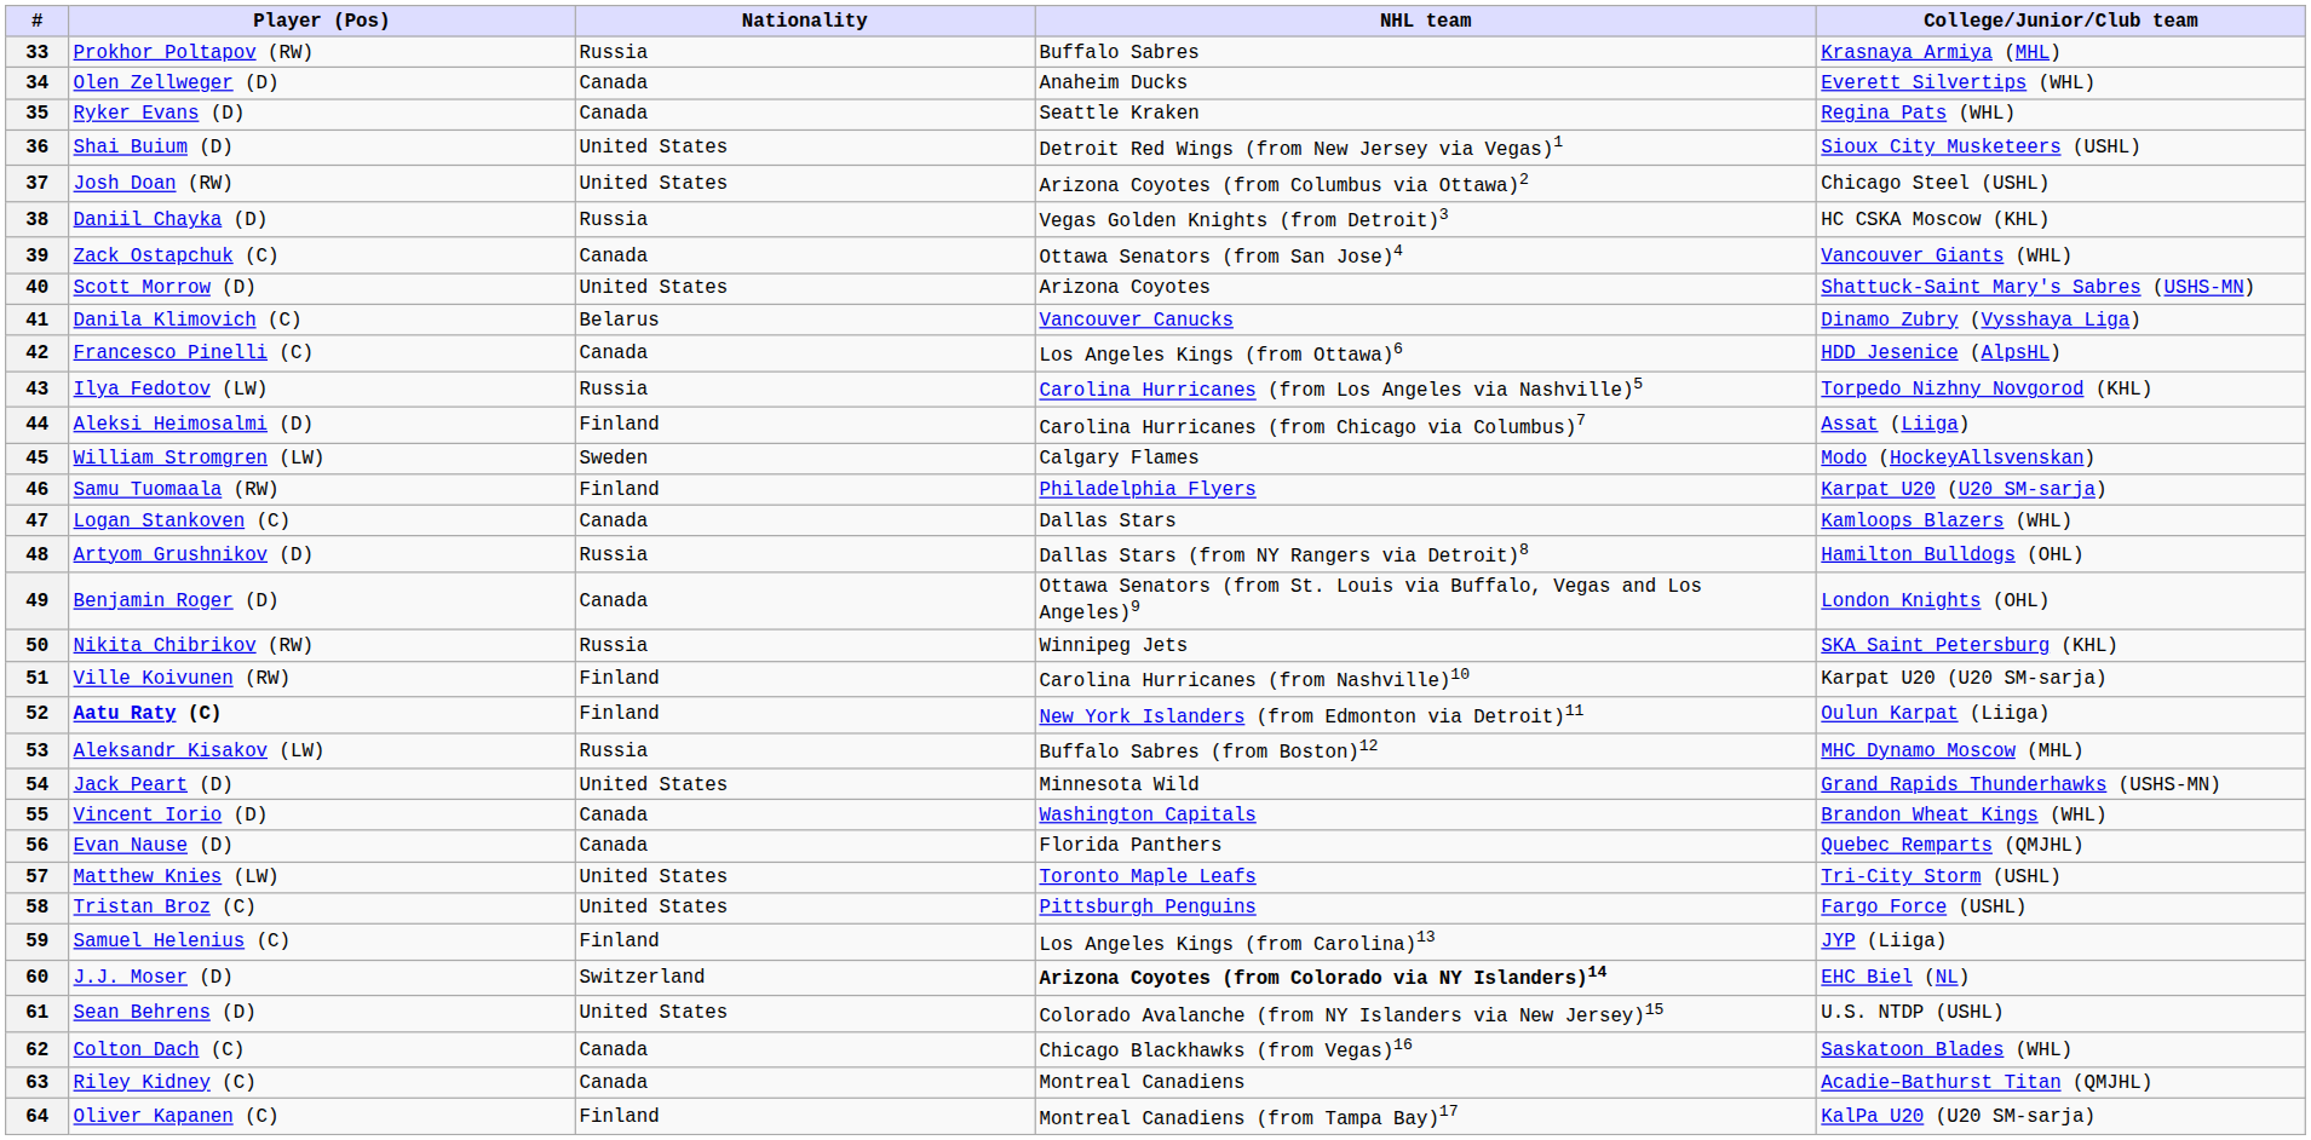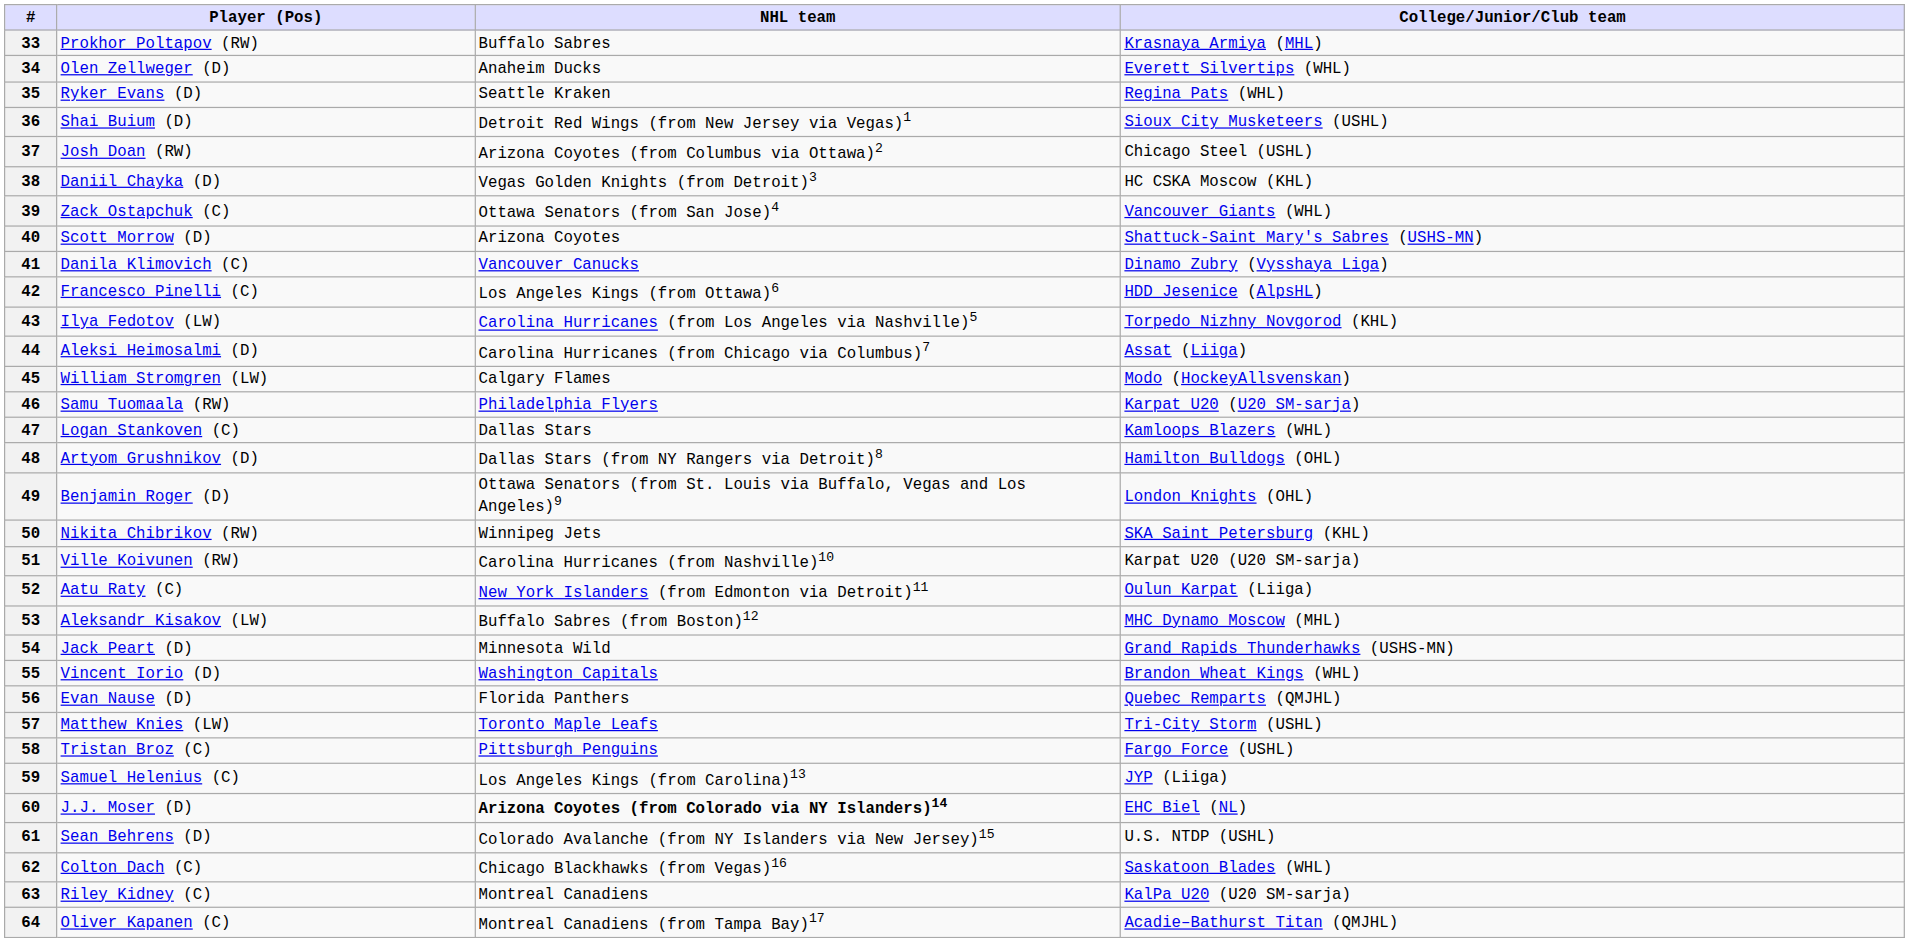 <table class="wikitable">
 <tr>
 <th style="background:#ddf; width:2.75%;">#</th>
 <th style="background:#ddf; width:22.0%;">Player (Pos)</th>
-<th style="background:#ddf; width:20.0%;">Nationality</th>
 <th style="background:#ddf; width:34.0%;">NHL team</th>
 <th style="background:#ddf; width:100.0%;">College/Junior/Club team</th>
 </tr>
 <tr>
 <th>33</th>
 <td><a href='#'>Prokhor Poltapov</a> (RW)</td>
-<td> Russia</td>
 <td>Buffalo Sabres</td>
 <td><a href='#'>Krasnaya Armiya</a> (<a href='#'>MHL</a>)</td>
 </tr>
 <tr>
 <th>34</th>
 <td><a href='#'>Olen Zellweger</a> (D)</td>
-<td> Canada</td>
 <td>Anaheim Ducks</td>
 <td><a href='#'>Everett Silvertips</a> (WHL)</td>
 </tr>
 <tr>
 <th>35</th>
 <td><a href='#'>Ryker Evans</a> (D)</td>
-<td> Canada</td>
 <td>Seattle Kraken</td>
 <td><a href='#'>Regina Pats</a> (WHL)</td>
 </tr>
 <tr>
 <th>36</th>
 <td><a href='#'>Shai Buium</a> (D)</td>
-<td> United States</td>
 <td>Detroit Red Wings (from New Jersey via Vegas)<sup>1</sup></td>
 <td><a href='#'>Sioux City Musketeers</a> (USHL)</td>
 </tr>
 <tr>
 <th>37</th>
 <td><a href='#'>Josh Doan</a> (RW)</td>
-<td> United States</td>
 <td>Arizona Coyotes (from Columbus via Ottawa)<sup>2</sup></td>
 <td>Chicago Steel (USHL)</td>
 </tr>
 <tr>
 <th>38</th>
 <td><a href='#'>Daniil Chayka</a> (D)</td>
-<td> Russia</td>
 <td>Vegas Golden Knights (from Detroit)<sup>3</sup></td>
 <td>HC CSKA Moscow (KHL)</td>
 </tr>
 <tr>
 <th>39</th>
 <td><a href='#'>Zack Ostapchuk</a> (C)</td>
-<td> Canada</td>
 <td>Ottawa Senators (from San Jose)<sup>4</sup></td>
 <td><a href='#'>Vancouver Giants</a> (WHL)</td>
 </tr>
 <tr>
 <th>40</th>
 <td><a href='#'>Scott Morrow</a> (D)</td>
-<td> United States</td>
 <td>Arizona Coyotes</td>
 <td><a href='#'>Shattuck-Saint Mary's Sabres</a> (<a href='#'>USHS-MN</a>)</td>
 </tr>
 <tr>
 <th>41</th>
 <td><a href='#'>Danila Klimovich</a> (C)</td>
-<td> Belarus</td>
 <td><a href='#'>Vancouver Canucks</a></td>
 <td><a href='#'>Dinamo Zubry</a> (<a href='#'>Vysshaya Liga</a>)</td>
 </tr>
 <tr>
 <th>42</th>
 <td><a href='#'>Francesco Pinelli</a> (C)</td>
-<td> Canada</td>
 <td>Los Angeles Kings (from Ottawa)<sup>6</sup></td>
 <td><a href='#'>HDD Jesenice</a> (<a href='#'>AlpsHL</a>)</td>
 </tr>
 <tr>
 <th>43</th>
 <td><a href='#'>Ilya Fedotov</a> (LW)</td>
-<td> Russia</td>
 <td><a href='#'>Carolina Hurricanes</a> (from Los Angeles via Nashville)<sup>5</sup></td>
 <td><a href='#'>Torpedo Nizhny Novgorod</a> (KHL)</td>
 </tr>
 <tr>
 <th>44</th>
 <td><a href='#'>Aleksi Heimosalmi</a> (D)</td>
-<td> Finland</td>
 <td>Carolina Hurricanes (from Chicago via Columbus)<sup>7</sup></td>
 <td><a href='#'>Assat</a> (<a href='#'>Liiga</a>)</td>
 </tr>
 <tr>
 <th>45</th>
 <td><a href='#'>William Stromgren</a> (LW)</td>
-<td> Sweden</td>
 <td>Calgary Flames</td>
 <td><a href='#'>Modo</a> (<a href='#'>HockeyAllsvenskan</a>)</td>
 </tr>
 <tr>
 <th>46</th>
 <td><a href='#'>Samu Tuomaala</a> (RW)</td>
-<td> Finland</td>
 <td><a href='#'>Philadelphia Flyers</a></td>
 <td><a href='#'>Karpat U20</a> (<a href='#'>U20 SM-sarja</a>)</td>
 </tr>
 <tr>
 <th>47</th>
 <td><a href='#'>Logan Stankoven</a> (C)</td>
-<td> Canada</td>
 <td>Dallas Stars</td>
 <td><a href='#'>Kamloops Blazers</a> (WHL)</td>
 </tr>
 <tr>
 <th>48</th>
 <td><a href='#'>Artyom Grushnikov</a> (D)</td>
-<td> Russia</td>
 <td>Dallas Stars (from NY Rangers via Detroit)<sup>8</sup></td>
 <td><a href='#'>Hamilton Bulldogs</a> (OHL)</td>
 </tr>
 <tr>
 <th>49</th>
 <td><a href='#'>Benjamin Roger</a> (D)</td>
-<td> Canada</td>
 <td>Ottawa Senators (from St. Louis via Buffalo, Vegas and Los Angeles)<sup>9</sup></td>
 <td><a href='#'>London Knights</a> (OHL)</td>
 </tr>
 <tr>
 <th>50</th>
 <td><a href='#'>Nikita Chibrikov</a> (RW)</td>
-<td> Russia</td>
 <td>Winnipeg Jets</td>
 <td><a href='#'>SKA Saint Petersburg</a> (KHL)</td>
 </tr>
 <tr>
 <th>51</th>
 <td><a href='#'>Ville Koivunen</a> (RW)</td>
-<td> Finland</td>
 <td>Carolina Hurricanes (from Nashville)<sup>10</sup></td>
 <td>Karpat U20 (U20 SM-sarja)</td>
 </tr>
 <tr>
 <th>52</th>
-<td><strong><a href='#'>Aatu Raty</a> (C)</strong></td>
-<td> Finland</td>
+<td><a href='#'>Aatu Raty</a> (C)</td>
 <td><a href='#'>New York Islanders</a> (from Edmonton via Detroit)<sup>11</sup></td>
 <td><a href='#'>Oulun Karpat</a> (Liiga)</td>
 </tr>
 <tr>
 <th>53</th>
 <td><a href='#'>Aleksandr Kisakov</a> (LW)</td>
-<td> Russia</td>
 <td>Buffalo Sabres (from Boston)<sup>12</sup></td>
 <td><a href='#'>MHC Dynamo Moscow</a> (MHL)</td>
 </tr>
 <tr>
 <th>54</th>
 <td><a href='#'>Jack Peart</a> (D)</td>
-<td> United States</td>
 <td>Minnesota Wild</td>
 <td><a href='#'>Grand Rapids Thunderhawks</a> (USHS-MN)</td>
 </tr>
 <tr>
 <th>55</th>
 <td><a href='#'>Vincent Iorio</a> (D)</td>
-<td> Canada</td>
 <td><a href='#'>Washington Capitals</a></td>
 <td><a href='#'>Brandon Wheat Kings</a> (WHL)</td>
 </tr>
 <tr>
 <th>56</th>
 <td><a href='#'>Evan Nause</a> (D)</td>
-<td> Canada</td>
 <td>Florida Panthers</td>
 <td><a href='#'>Quebec Remparts</a> (QMJHL)</td>
 </tr>
 <tr>
 <th>57</th>
 <td><a href='#'>Matthew Knies</a> (LW)</td>
-<td> United States</td>
 <td><a href='#'>Toronto Maple Leafs</a></td>
 <td><a href='#'>Tri-City Storm</a> (USHL)</td>
 </tr>
 <tr>
 <th>58</th>
 <td><a href='#'>Tristan Broz</a> (C)</td>
-<td> United States</td>
 <td><a href='#'>Pittsburgh Penguins</a></td>
 <td><a href='#'>Fargo Force</a> (USHL)</td>
 </tr>
 <tr>
 <th>59</th>
 <td><a href='#'>Samuel Helenius</a> (C)</td>
-<td> Finland</td>
 <td>Los Angeles Kings (from Carolina)<sup>13</sup></td>
 <td><a href='#'>JYP</a> (Liiga)</td>
 </tr>
 <tr>
 <th>60</th>
 <td><a href='#'>J.J. Moser</a> (D)</td>
-<td> Switzerland</td>
 <td><strong>Arizona Coyotes (from Colorado via NY Islanders)<sup>14</sup></strong></td>
 <td><a href='#'>EHC Biel</a> (<a href='#'>NL</a>)</td>
 </tr>
 <tr>
 <th>61</th>
 <td><a href='#'>Sean Behrens</a> (D)</td>
-<td> United States</td>
 <td>Colorado Avalanche (from NY Islanders via New Jersey)<sup>15</sup></td>
 <td>U.S. NTDP (USHL)</td>
 </tr>
 <tr>
 <th>62</th>
 <td><a href='#'>Colton Dach</a> (C)</td>
-<td> Canada</td>
 <td>Chicago Blackhawks (from Vegas)<sup>16</sup></td>
 <td><a href='#'>Saskatoon Blades</a> (WHL)</td>
 </tr>
 <tr>
 <th>63</th>
 <td><a href='#'>Riley Kidney</a> (C)</td>
-<td> Canada</td>
 <td>Montreal Canadiens</td>
-<td><a href='#'>Acadie–Bathurst Titan</a> (QMJHL)</td>
+<td><a href='#'>KalPa U20</a> (U20 SM-sarja)</td>
 </tr>
 <tr>
 <th>64</th>
 <td><a href='#'>Oliver Kapanen</a> (C)</td>
-<td> Finland</td>
 <td>Montreal Canadiens (from Tampa Bay)<sup>17</sup></td>
-<td><a href='#'>KalPa U20</a> (U20 SM-sarja)</td>
+<td><a href='#'>Acadie–Bathurst Titan</a> (QMJHL)</td>
 </tr>
 </table>
